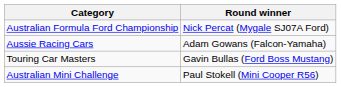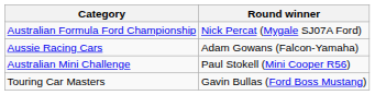 <table class="wikitable" style="font-size: 95%;">
 <tr>
 <th>Category</th>
 <th>Round winner</th>
 </tr>
 <tr>
 <td><a href='#'>Australian Formula Ford Championship</a></td>
 <td><a href='#'>Nick Percat</a> (<a href='#'>Mygale</a> SJ07A Ford)</td>
 </tr>
 <tr>
 <td><a href='#'>Aussie Racing Cars</a></td>
 <td>Adam Gowans (Falcon-Yamaha)</td>
 </tr>
 <tr>
+<td><a href='#'>Australian Mini Challenge</a></td>
+<td>Paul Stokell (<a href='#'>Mini Cooper R56</a>)</td>
+</tr>
+<tr>
 <td>Touring Car Masters</td>
 <td>Gavin Bullas (<a href='#'>Ford Boss Mustang</a>)</td>
 </tr>
-<tr>
-<td><a href='#'>Australian Mini Challenge</a></td>
-<td>Paul Stokell (<a href='#'>Mini Cooper R56</a>)</td>
-</tr>
 </table>
